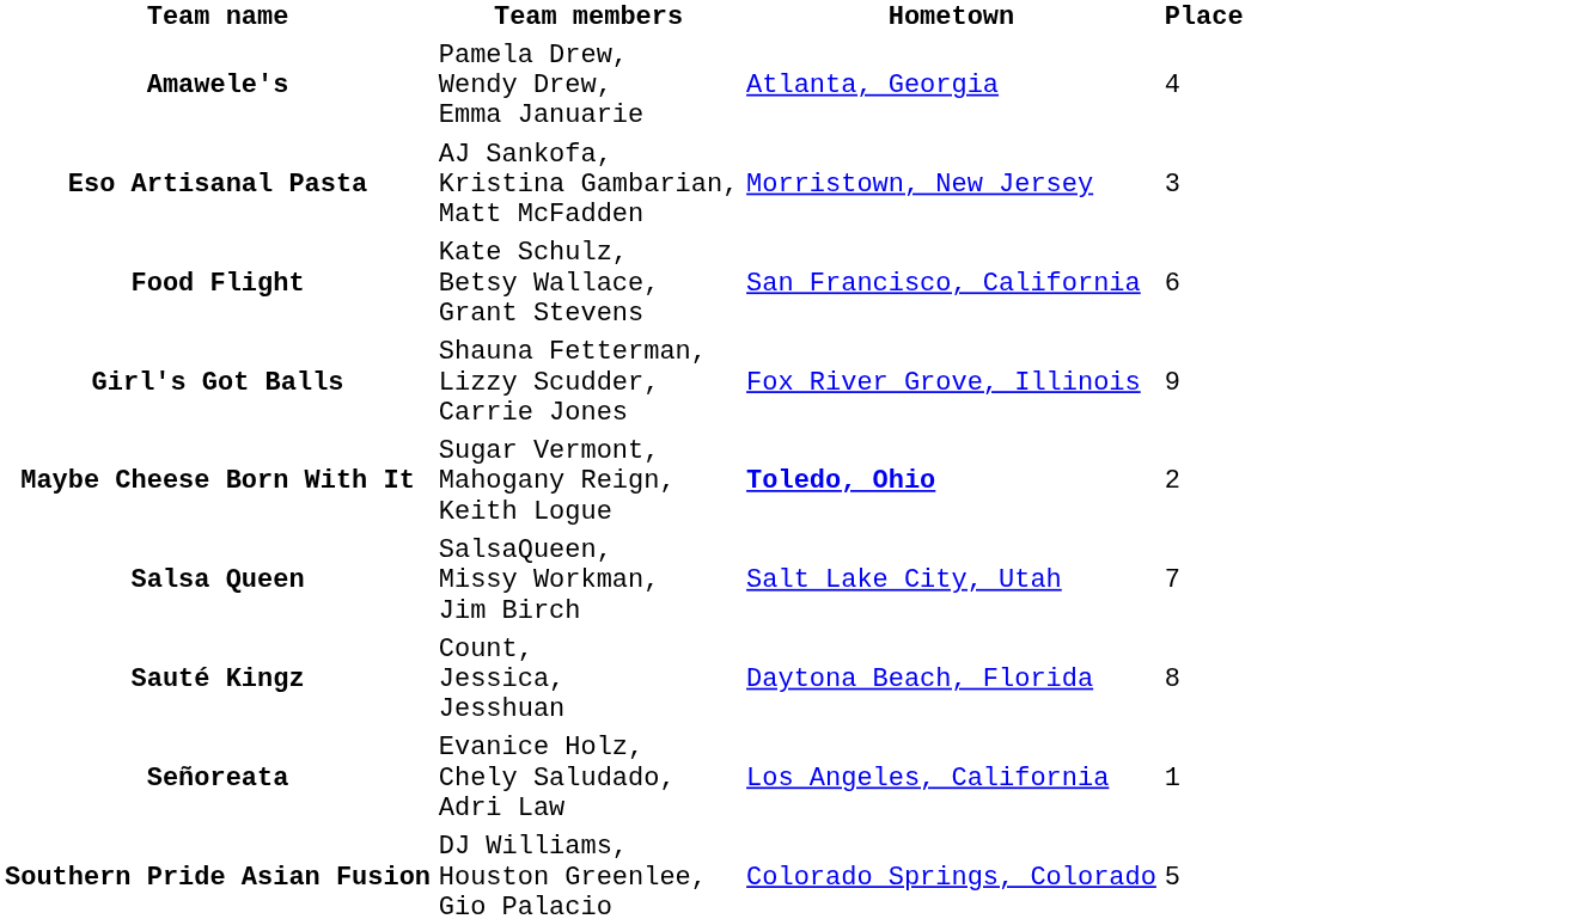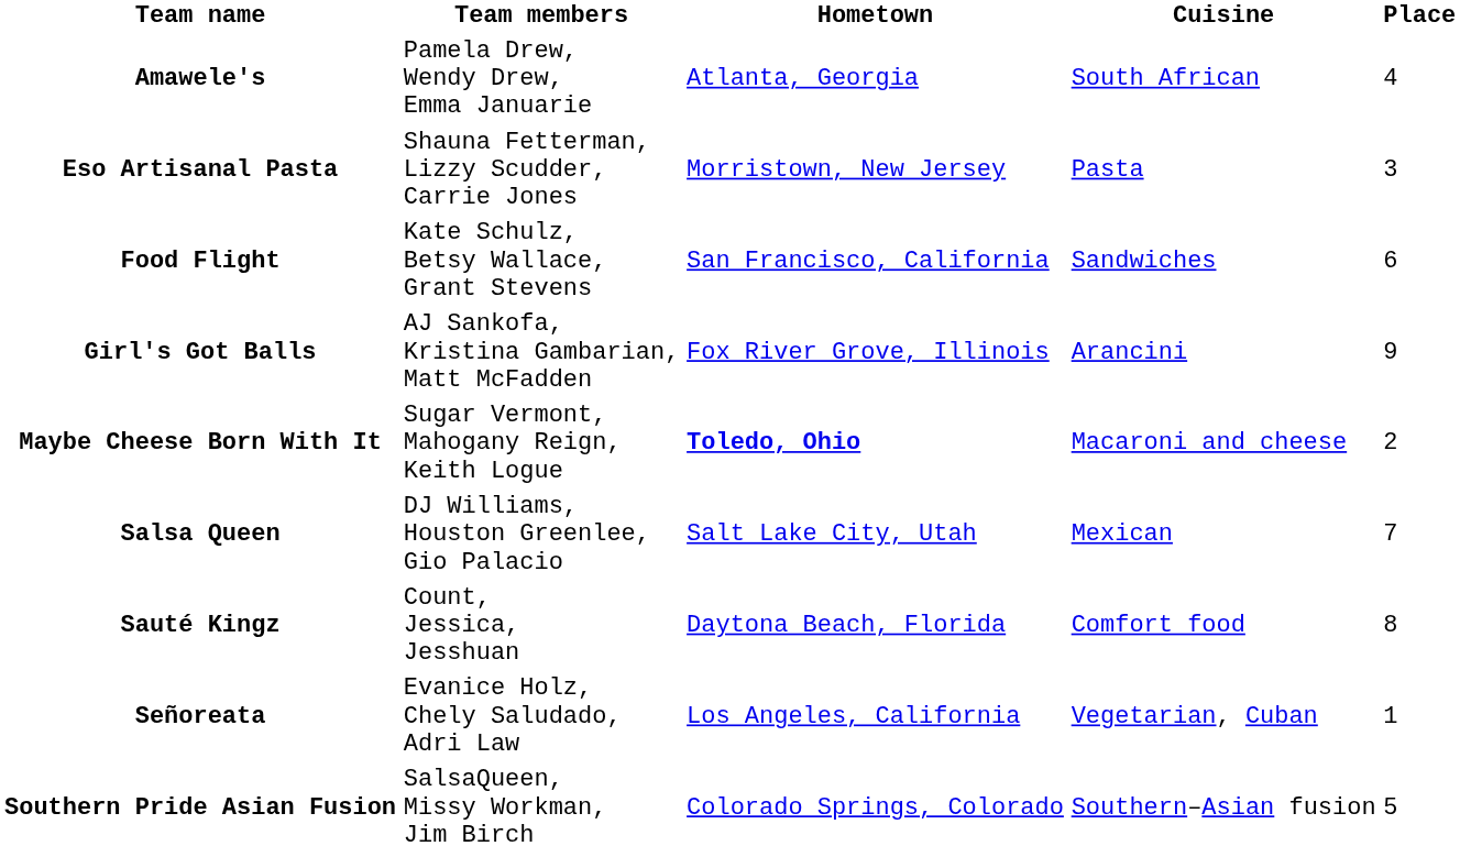 <table>
 <tr>
 <th>Team name</th>
 <th>Team members</th>
 <th>Hometown</th>
+<th>Cuisine</th>
 <th>Place</th>
 </tr>
 <tr>
 <th>Amawele's</th>
 <td>Pamela Drew,<br>Wendy Drew,<br>Emma Januarie</td>
 <td><a href='#'>Atlanta, Georgia</a></td>
+<td><a href='#'>South African</a></td>
 <td>4</td>
 </tr>
 <tr>
 <th>Eso Artisanal Pasta</th>
-<td>AJ Sankofa,<br>Kristina Gambarian,<br>Matt McFadden</td>
+<td>Shauna Fetterman,<br>Lizzy Scudder,<br>Carrie Jones</td>
 <td><a href='#'>Morristown, New Jersey</a></td>
+<td><a href='#'>Pasta</a></td>
 <td>3</td>
 </tr>
 <tr>
 <th>Food Flight</th>
 <td>Kate Schulz,<br>Betsy Wallace,<br>Grant Stevens</td>
 <td><a href='#'>San Francisco, California</a></td>
+<td><a href='#'>Sandwiches</a></td>
 <td>6</td>
 </tr>
 <tr>
 <th>Girl's Got Balls</th>
-<td>Shauna Fetterman,<br>Lizzy Scudder,<br>Carrie Jones</td>
+<td>AJ Sankofa,<br>Kristina Gambarian,<br>Matt McFadden</td>
 <td><a href='#'>Fox River Grove, Illinois</a></td>
+<td><a href='#'>Arancini</a></td>
 <td>9</td>
 </tr>
 <tr>
 <th>Maybe Cheese Born With It</th>
 <td>Sugar Vermont,<br>Mahogany Reign,<br>Keith Logue</td>
 <td><strong><a href='#'>Toledo, Ohio</a></strong></td>
+<td><a href='#'>Macaroni and cheese</a></td>
 <td>2</td>
 </tr>
 <tr>
 <th>Salsa Queen</th>
-<td>SalsaQueen,<br>Missy Workman,<br>Jim Birch</td>
+<td>DJ Williams,<br>Houston Greenlee,<br>Gio Palacio</td>
 <td><a href='#'>Salt Lake City, Utah</a></td>
+<td><a href='#'>Mexican</a></td>
 <td>7</td>
 </tr>
 <tr>
 <th>Sauté Kingz</th>
 <td>Count,<br>Jessica,<br>Jesshuan</td>
 <td><a href='#'>Daytona Beach, Florida</a></td>
+<td><a href='#'>Comfort food</a></td>
 <td>8</td>
 </tr>
 <tr>
 <th>Señoreata</th>
 <td>Evanice Holz,<br>Chely Saludado,<br>Adri Law</td>
 <td><a href='#'>Los Angeles, California</a></td>
+<td><a href='#'>Vegetarian</a>, <a href='#'>Cuban</a></td>
 <td>1</td>
 </tr>
 <tr>
 <th>Southern Pride Asian Fusion</th>
-<td>DJ Williams,<br>Houston Greenlee,<br>Gio Palacio</td>
+<td>SalsaQueen,<br>Missy Workman,<br>Jim Birch</td>
 <td><a href='#'>Colorado Springs, Colorado</a></td>
+<td><a href='#'>Southern</a>–<a href='#'>Asian</a> fusion</td>
 <td>5</td>
 </tr>
 </table>
